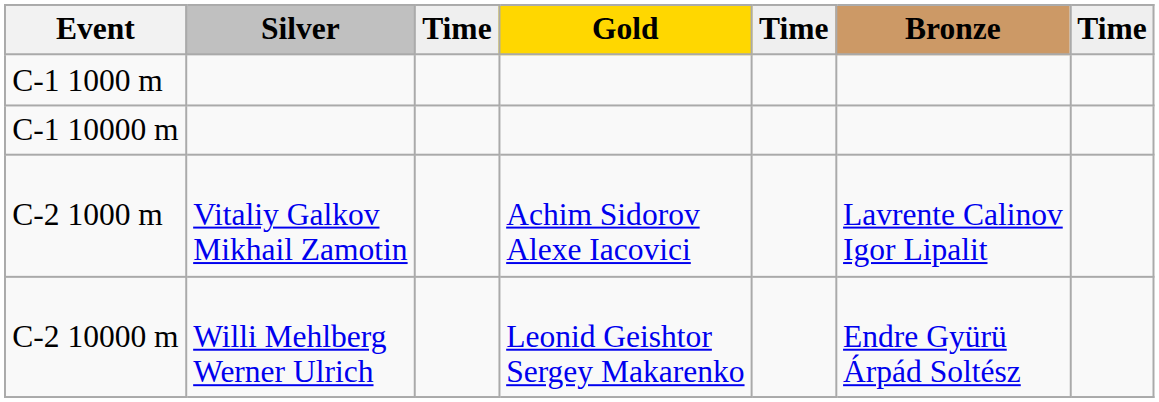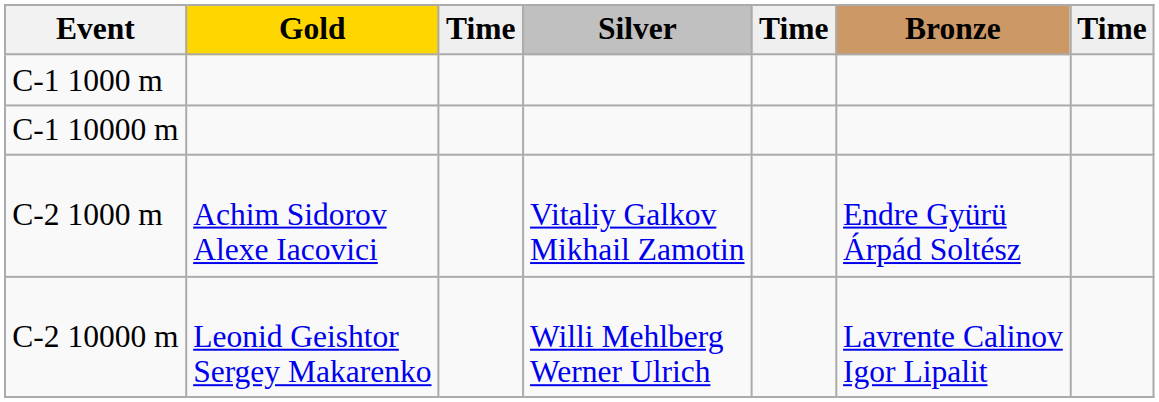 <table class="wikitable">
 <tr>
 <th>Event</th>
+<td align=center bgcolor="gold"><strong>Gold</strong></td>
+<td align=center bgcolor="EFEFEF"><strong>Time</strong></td>
 <td align=center bgcolor="silver"><strong>Silver</strong></td>
-<td align=center bgcolor="EFEFEF"><strong>Time</strong></td>
-<td align=center bgcolor="gold"><strong>Gold</strong></td>
 <td align=center bgcolor="EFEFEF"><strong>Time</strong></td>
 <td align=center bgcolor="CC9966"><strong>Bronze</strong></td>
 <td align=center bgcolor="EFEFEF"><strong>Time</strong></td>
 </tr>
 <tr>
 <td>C-1 1000 m</td>
 <td></td>
 <td></td>
 <td></td>
 <td></td>
 <td></td>
 <td></td>
 </tr>
 <tr>
 <td>C-1 10000 m</td>
 <td></td>
 <td></td>
 <td></td>
 <td></td>
 <td></td>
 <td></td>
 </tr>
 <tr>
 <td>C-2 1000 m</td>
+<td><br><a href='#'>Achim Sidorov</a><br><a href='#'>Alexe Iacovici</a></td>
+<td></td>
 <td><br><a href='#'>Vitaliy Galkov</a><br><a href='#'>Mikhail Zamotin</a></td>
 <td></td>
-<td><br><a href='#'>Achim Sidorov</a><br><a href='#'>Alexe Iacovici</a></td>
+<td><br><a href='#'>Endre Gyürü</a><br><a href='#'>Árpád Soltész</a></td>
+<td></td>
+</tr>
+<tr>
+<td>C-2 10000 m</td>
+<td><br><a href='#'>Leonid Geishtor</a><br><a href='#'>Sergey Makarenko</a></td>
+<td></td>
+<td><br><a href='#'>Willi Mehlberg</a><br><a href='#'>Werner Ulrich</a></td>
 <td></td>
 <td><br><a href='#'>Lavrente Calinov</a><br><a href='#'>Igor Lipalit</a></td>
 <td></td>
 </tr>
-<tr>
-<td>C-2 10000 m</td>
-<td><br><a href='#'>Willi Mehlberg</a><br><a href='#'>Werner Ulrich</a></td>
-<td></td>
-<td><br><a href='#'>Leonid Geishtor</a><br><a href='#'>Sergey Makarenko</a></td>
-<td></td>
-<td><br><a href='#'>Endre Gyürü</a><br><a href='#'>Árpád Soltész</a></td>
-<td></td>
-</tr>
 </table>
